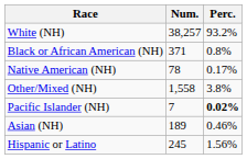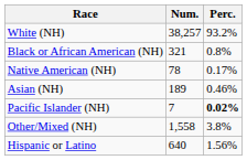 <table class="wikitable">
 <tr>
 <th>Race</th>
 <th>Num.</th>
 <th>Perc.</th>
 </tr>
 <tr>
 <td><a href='#'>White</a> (NH)</td>
 <td>38,257</td>
 <td>93.2%</td>
 </tr>
 <tr>
 <td><a href='#'>Black or African American</a> (NH)</td>
-<td>371</td>
+<td>321</td>
 <td>0.8%</td>
 </tr>
 <tr>
 <td><a href='#'>Native American</a> (NH)</td>
 <td>78</td>
 <td>0.17%</td>
 </tr>
 <tr>
-<td><a href='#'>Other/Mixed</a> (NH)</td>
-<td>1,558</td>
-<td>3.8%</td>
+<td><a href='#'>Asian</a> (NH)</td>
+<td>189</td>
+<td>0.46%</td>
 </tr>
 <tr>
 <td><a href='#'>Pacific Islander</a> (NH)</td>
 <td>7</td>
 <td><strong>0.02%</strong></td>
 </tr>
 <tr>
-<td><a href='#'>Asian</a> (NH)</td>
-<td>189</td>
-<td>0.46%</td>
+<td><a href='#'>Other/Mixed</a> (NH)</td>
+<td>1,558</td>
+<td>3.8%</td>
 </tr>
 <tr>
 <td><a href='#'>Hispanic</a> or <a href='#'>Latino</a></td>
-<td>245</td>
+<td>640</td>
 <td>1.56%</td>
 </tr>
 </table>
